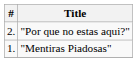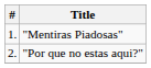 <table class="wikitable">
 <tr>
 <th>#</th>
 <th>Title</th>
 </tr>
 <tr>
+<td>1.</td>
+<td>"Mentiras Piadosas"</td>
+</tr>
+<tr>
 <td>2.</td>
 <td>"Por que no estas aqui?"</td>
 </tr>
 <tr>
-<td>1.</td>
-<td>"Mentiras Piadosas"</td>
-</tr>
-<tr>
 </tr>
 </table>
